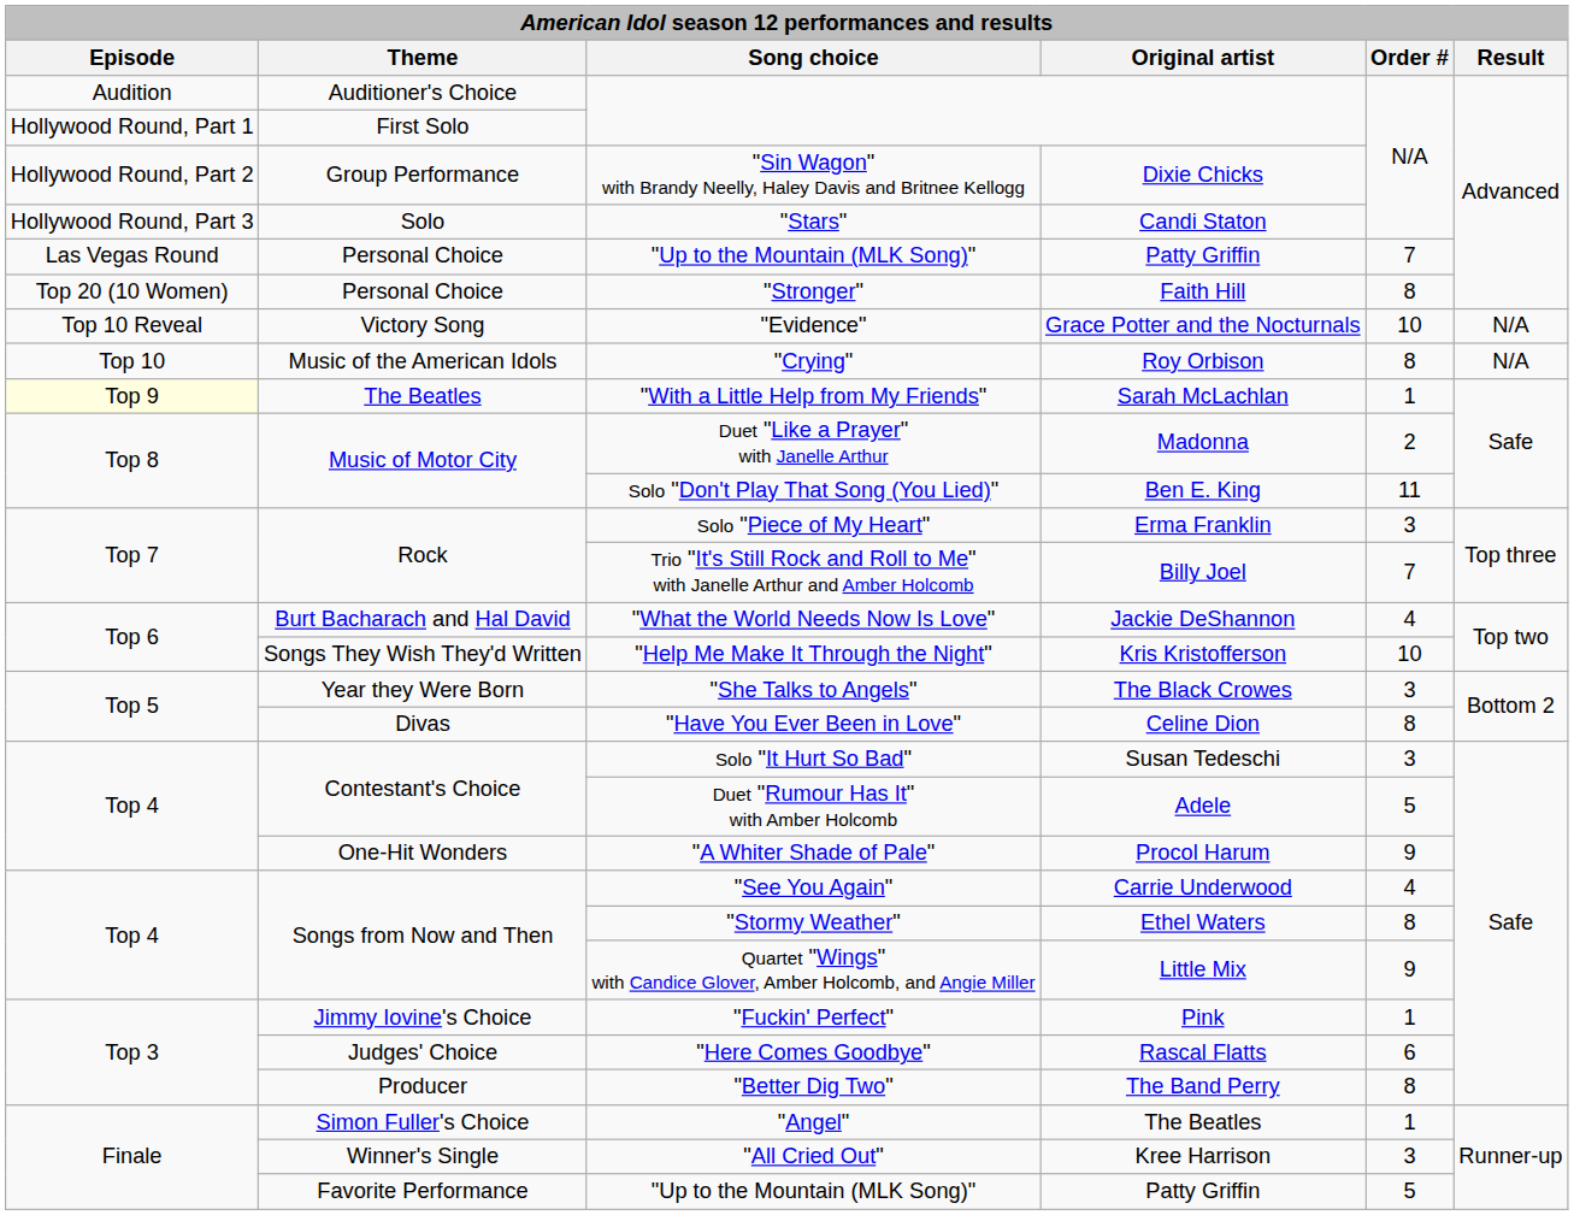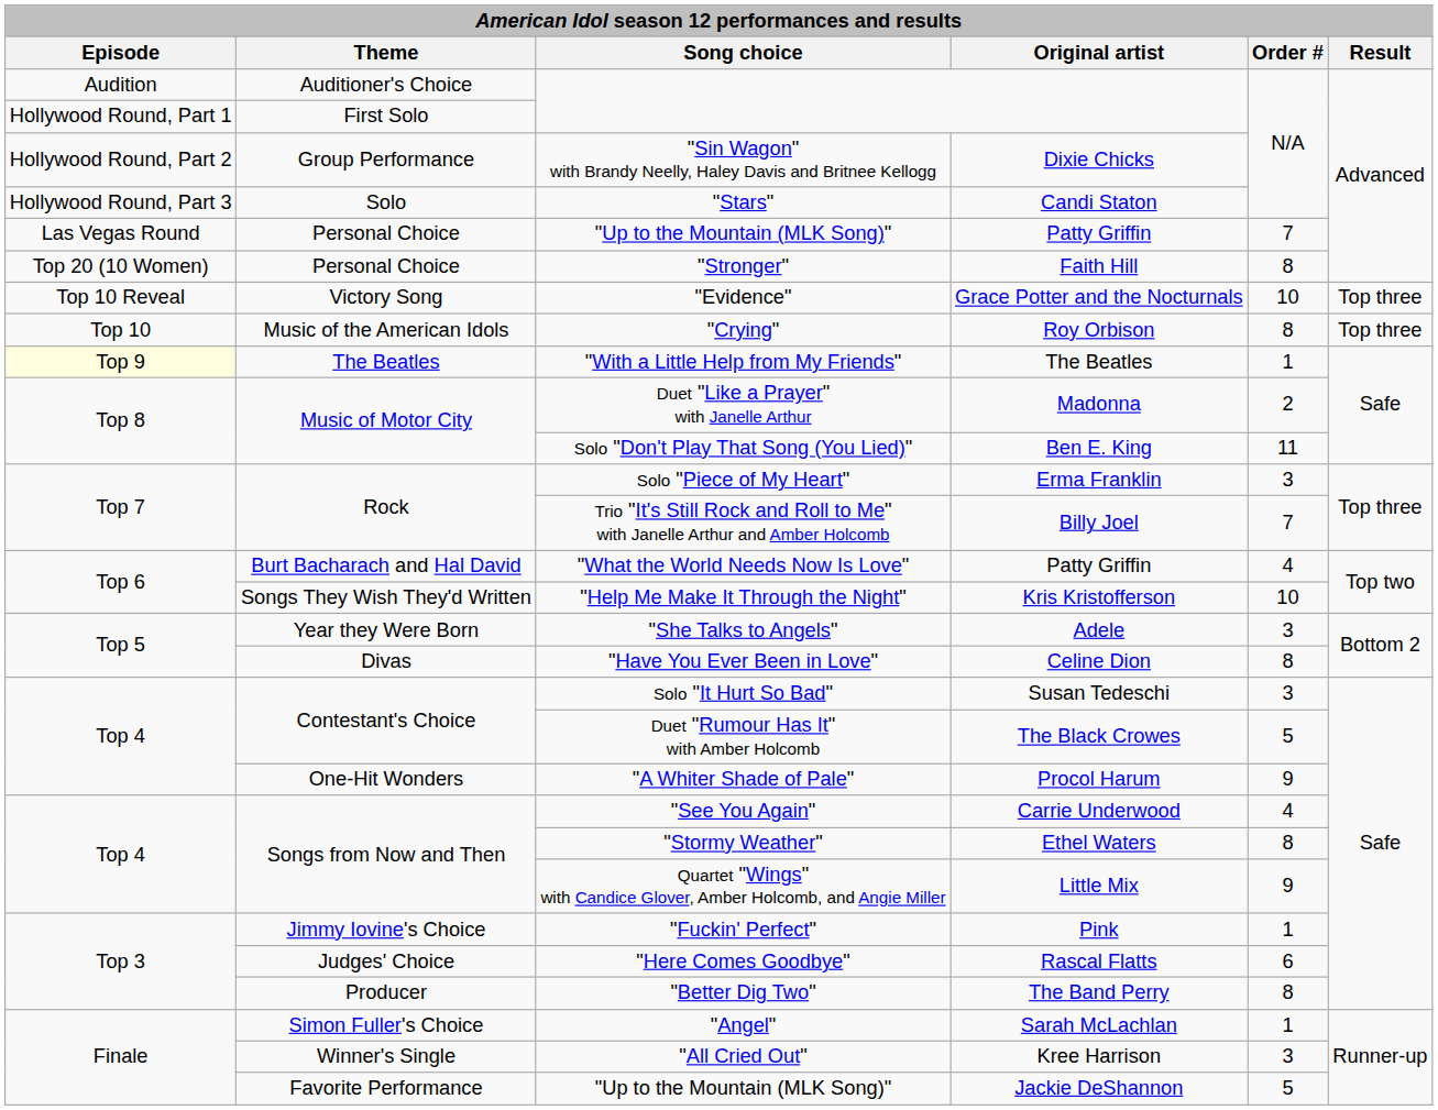 <table class="wikitable" style="text-align: center;">
 <tr>
 <th colspan="6" style="background:#BFBFBF;"><em>American Idol</em> season 12 performances and results</th>
 </tr>
 <tr>
 <th>Episode</th>
 <th>Theme</th>
 <th>Song choice</th>
 <th>Original artist</th>
 <th>Order #</th>
 <th>Result</th>
 </tr>
 <tr>
 <td>Audition</td>
 <td>Auditioner's Choice</td>
 <td colspan=2 rowspan=2></td>
 <td rowspan=4>N/A</td>
 <td rowspan=6>Advanced</td>
 </tr>
 <tr>
 <td>Hollywood Round, Part 1</td>
 <td>First Solo</td>
 </tr>
 <tr>
 <td>Hollywood Round, Part 2</td>
 <td>Group Performance</td>
 <td>"<a href='#'>Sin Wagon</a>"<br> <small>with Brandy Neelly, Haley Davis and Britnee Kellogg</small></td>
 <td><a href='#'>Dixie Chicks</a></td>
 </tr>
 <tr>
 <td>Hollywood Round, Part 3</td>
 <td>Solo</td>
 <td>"<a href='#'>Stars</a>"</td>
 <td><a href='#'>Candi Staton</a></td>
 </tr>
 <tr>
 <td>Las Vegas Round</td>
 <td>Personal Choice</td>
 <td>"<a href='#'>Up to the Mountain (MLK Song)</a>" </td>
 <td><a href='#'>Patty Griffin</a></td>
 <td>7</td>
 </tr>
 <tr>
 <td>Top 20 (10 Women)</td>
 <td>Personal Choice</td>
 <td>"<a href='#'>Stronger</a>"</td>
 <td><a href='#'>Faith Hill</a></td>
 <td>8</td>
 </tr>
 <tr>
 <td>Top 10 Reveal</td>
 <td>Victory Song</td>
 <td>"Evidence"</td>
 <td><a href='#'>Grace Potter and the Nocturnals</a></td>
 <td>10</td>
-<td>N/A</td>
+<td>Top three</td>
 </tr>
 <tr>
 <td>Top 10</td>
 <td>Music of the American Idols</td>
 <td>"<a href='#'>Crying</a>"</td>
 <td><a href='#'>Roy Orbison</a></td>
 <td>8</td>
-<td>N/A</td>
+<td>Top three</td>
 </tr>
 <tr>
 <td style="background: lightyellow;">Top 9</td>
 <td><a href='#'>The Beatles</a></td>
 <td>"<a href='#'>With a Little Help from My Friends</a>"</td>
-<td><a href='#'>Sarah McLachlan</a></td>
+<td>The Beatles</td>
 <td>1</td>
 <td rowspan=3>Safe</td>
 </tr>
 <tr>
 <td rowspan=2>Top 8</td>
 <td rowspan=2><a href='#'>Music of Motor City</a></td>
 <td><small>Duet</small> "<a href='#'>Like a Prayer</a>"<br> <small>with <a href='#'>Janelle Arthur</a></small></td>
 <td><a href='#'>Madonna</a></td>
 <td>2</td>
 </tr>
 <tr>
 <td><small>Solo</small> "<a href='#'>Don't Play That Song (You Lied)</a>"</td>
 <td><a href='#'>Ben E. King</a></td>
 <td>11</td>
 </tr>
 <tr>
 <td rowspan=2>Top 7</td>
 <td rowspan=2>Rock</td>
 <td><small>Solo</small> "<a href='#'>Piece of My Heart</a>"</td>
 <td><a href='#'>Erma Franklin</a></td>
 <td>3</td>
 <td rowspan=2>Top three</td>
 </tr>
 <tr>
 <td><small>Trio</small> "<a href='#'>It's Still Rock and Roll to Me</a>"<br> <small>with Janelle Arthur and <a href='#'>Amber Holcomb</a></small></td>
 <td><a href='#'>Billy Joel</a></td>
 <td>7</td>
 </tr>
 <tr>
 <td rowspan=2>Top 6</td>
 <td><a href='#'>Burt Bacharach</a> and <a href='#'>Hal David</a></td>
 <td>"<a href='#'>What the World Needs Now Is Love</a>"</td>
-<td><a href='#'>Jackie DeShannon</a></td>
+<td>Patty Griffin</td>
 <td>4</td>
 <td rowspan=2>Top two</td>
 </tr>
 <tr>
 <td>Songs They Wish They'd Written</td>
 <td>"<a href='#'>Help Me Make It Through the Night</a>"</td>
 <td><a href='#'>Kris Kristofferson</a></td>
 <td>10</td>
 </tr>
 <tr>
 <td rowspan=2>Top 5</td>
 <td>Year they Were Born</td>
 <td>"<a href='#'>She Talks to Angels</a>"</td>
-<td><a href='#'>The Black Crowes</a></td>
+<td><a href='#'>Adele</a></td>
 <td>3</td>
 <td rowspan=2>Bottom 2</td>
 </tr>
 <tr>
 <td>Divas</td>
 <td>"<a href='#'>Have You Ever Been in Love</a>"</td>
 <td><a href='#'>Celine Dion</a></td>
 <td>8</td>
 </tr>
 <tr>
 <td rowspan=3>Top 4</td>
 <td rowspan=2>Contestant's Choice</td>
 <td><small>Solo</small> "<a href='#'>It Hurt So Bad</a>"</td>
 <td>Susan Tedeschi</td>
 <td>3</td>
 <td rowspan=9>Safe</td>
 </tr>
 <tr>
 <td><small>Duet</small> "<a href='#'>Rumour Has It</a>" <br> <small>with Amber Holcomb</small></td>
-<td><a href='#'>Adele</a></td>
+<td><a href='#'>The Black Crowes</a></td>
 <td>5</td>
 </tr>
 <tr>
 <td>One-Hit Wonders</td>
 <td>"<a href='#'>A Whiter Shade of Pale</a>"</td>
 <td><a href='#'>Procol Harum</a></td>
 <td>9</td>
 </tr>
 <tr>
 <td rowspan=3>Top 4</td>
 <td rowspan=3>Songs from Now and Then</td>
 <td>"<a href='#'>See You Again</a>"</td>
 <td><a href='#'>Carrie Underwood</a></td>
 <td>4</td>
 </tr>
 <tr>
 <td>"<a href='#'>Stormy Weather</a>"</td>
 <td><a href='#'>Ethel Waters</a></td>
 <td>8</td>
 </tr>
 <tr>
 <td><small>Quartet</small> "<a href='#'>Wings</a>" <br> <small>with <a href='#'>Candice Glover</a>, Amber Holcomb, and <a href='#'>Angie Miller</a></small></td>
 <td><a href='#'>Little Mix</a></td>
 <td>9</td>
 </tr>
 <tr>
 <td rowspan=3>Top 3</td>
 <td><a href='#'>Jimmy Iovine</a>'s Choice</td>
 <td>"<a href='#'>Fuckin' Perfect</a>"</td>
 <td><a href='#'>Pink</a></td>
 <td>1</td>
 </tr>
 <tr>
 <td>Judges' Choice</td>
 <td>"<a href='#'>Here Comes Goodbye</a>"</td>
 <td><a href='#'>Rascal Flatts</a></td>
 <td>6</td>
 </tr>
 <tr>
 <td>Producer</td>
 <td>"<a href='#'>Better Dig Two</a>"</td>
 <td><a href='#'>The Band Perry</a></td>
 <td>8</td>
 </tr>
 <tr>
 <td rowspan=3>Finale</td>
 <td><a href='#'>Simon Fuller</a>'s Choice</td>
 <td>"<a href='#'>Angel</a>"</td>
-<td>The Beatles</td>
+<td><a href='#'>Sarah McLachlan</a></td>
 <td>1</td>
 <td rowspan=3>Runner-up</td>
 </tr>
 <tr>
 <td>Winner's Single</td>
 <td>"<a href='#'>All Cried Out</a>"</td>
 <td>Kree Harrison</td>
 <td>3</td>
 </tr>
 <tr>
 <td>Favorite Performance</td>
 <td>"Up to the Mountain (MLK Song)"</td>
-<td>Patty Griffin</td>
+<td><a href='#'>Jackie DeShannon</a></td>
 <td>5</td>
 </tr>
 </table>
